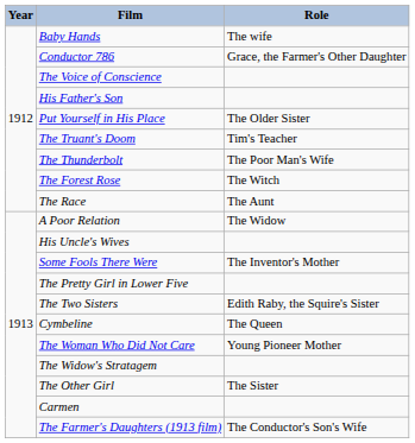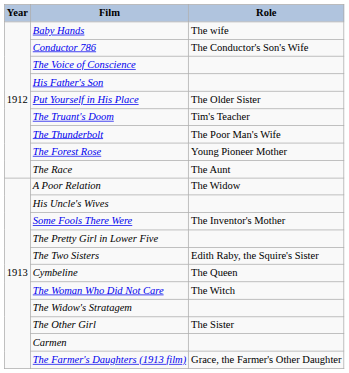 <table class="wikitable" style="font-size:90%;">
 <tr>
 <th style="background:#B0C4DE;">Year</th>
 <th style="background:#B0C4DE;">Film</th>
 <th style="background:#B0C4DE;">Role</th>
 </tr>
 <tr>
 <td rowspan=9>1912</td>
 <td><em><a href='#'>Baby Hands</a></em></td>
 <td>The wife</td>
 </tr>
 <tr>
 <td><em><a href='#'>Conductor 786</a></em></td>
-<td>Grace, the Farmer's Other Daughter</td>
+<td>The Conductor's Son's Wife</td>
 </tr>
 <tr>
 <td><em><a href='#'>The Voice of Conscience</a></em></td>
 <td></td>
 </tr>
 <tr>
 <td><em><a href='#'>His Father's Son</a></em></td>
 <td></td>
 </tr>
 <tr>
 <td><em><a href='#'>Put Yourself in His Place</a></em></td>
 <td>The Older Sister</td>
 </tr>
 <tr>
 <td><em><a href='#'>The Truant's Doom</a></em></td>
 <td>Tim's Teacher</td>
 </tr>
 <tr>
 <td><em><a href='#'>The Thunderbolt</a></em></td>
 <td>The Poor Man's Wife</td>
 </tr>
 <tr>
 <td><em><a href='#'>The Forest Rose</a></em></td>
-<td>The Witch</td>
+<td>Young Pioneer Mother</td>
 </tr>
 <tr>
 <td><em>The Race</em></td>
 <td>The Aunt</td>
 </tr>
 <tr>
 <td rowspan=11>1913</td>
 <td><em>A Poor Relation</em></td>
 <td>The Widow</td>
 </tr>
 <tr>
 <td><em>His Uncle's Wives</em></td>
 <td></td>
 </tr>
 <tr>
 <td><em><a href='#'>Some Fools There Were</a></em></td>
 <td>The Inventor's Mother</td>
 </tr>
 <tr>
 <td><em>The Pretty Girl in Lower Five</em></td>
 <td></td>
 </tr>
 <tr>
 <td><em>The Two Sisters</em></td>
 <td>Edith Raby, the Squire's Sister</td>
 </tr>
 <tr>
 <td><em>Cymbeline</em></td>
 <td>The Queen</td>
 </tr>
 <tr>
 <td><em><a href='#'>The Woman Who Did Not Care</a></em></td>
-<td>Young Pioneer Mother</td>
+<td>The Witch</td>
 </tr>
 <tr>
 <td><em>The Widow's Stratagem</em></td>
 <td></td>
 </tr>
 <tr>
 <td><em>The Other Girl</em></td>
 <td>The Sister</td>
 </tr>
 <tr>
 <td><em>Carmen</em></td>
 <td></td>
 </tr>
 <tr>
 <td><em><a href='#'>The Farmer's Daughters (1913 film)</a></em></td>
-<td>The Conductor's Son's Wife</td>
+<td>Grace, the Farmer's Other Daughter</td>
 </tr>
 </table>
